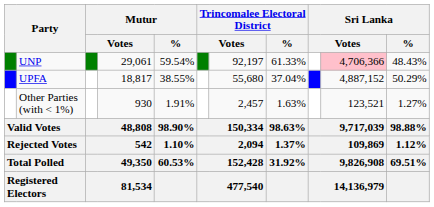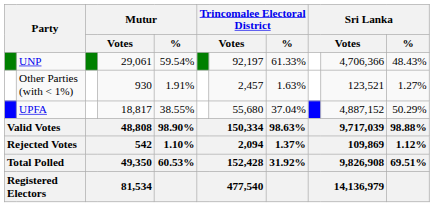 <table class="wikitable">
 <tr>
 <th colspan="2" width="144px"rowspan="2">Party</th>
 <th colspan="3" width="216px">Mutur</th>
 <th colspan="3" width="216px"><a href='#'>Trincomalee Electoral District</a></th>
 <th colspan="3" width="216px">Sri Lanka</th>
 </tr>
 <tr>
 <th colspan="2" width="144px">Votes</th>
 <th>%</th>
 <th colspan="2" width="144px">Votes</th>
 <th>%</th>
 <th colspan="2" width="144px">Votes</th>
 <th>%</th>
 </tr>
 <tr>
 <td style="background-color:green;" width="10px"></td>
 <td style="text-align:left;"><a href='#'>UNP</a></td>
 <td style="background-color:green;" width="10px"></td>
 <td style="text-align:right;">29,061</td>
 <td style="text-align:right;">59.54%</td>
 <td style="background-color:green;" width="10px"></td>
 <td style="text-align:right;">92,197</td>
 <td style="text-align:right;">61.33%</td>
 <td style="background-color:white;" width="10px"></td>
-<td style="background: pink; text-align:right;">4,706,366</td>
+<td style="text-align:right;">4,706,366</td>
 <td style="text-align:right;">48.43%</td>
+</tr>
+<tr>
+<td style="background-color:white;" width="10px"></td>
+<td style="text-align:left;">Other Parties (with < 1%)</td>
+<td style="background-color:white;" width="10px"></td>
+<td style="text-align:right;">930</td>
+<td style="text-align:right;">1.91%</td>
+<td style="background-color:white;" width="10px"></td>
+<td style="text-align:right;">2,457</td>
+<td style="text-align:right;">1.63%</td>
+<td style="background-color:white;" width="10px"></td>
+<td style="text-align:right;">123,521</td>
+<td style="text-align:right;">1.27%</td>
 </tr>
 <tr>
 <td style="background-color:blue;" width="10px"></td>
 <td style="text-align:left;"><a href='#'>UPFA</a></td>
 <td style="background-color:white;" width="10px"></td>
 <td style="text-align:right;">18,817</td>
 <td style="text-align:right;">38.55%</td>
 <td style="background-color:white;" width="10px"></td>
 <td style="text-align:right;">55,680</td>
 <td style="text-align:right;">37.04%</td>
 <td style="background-color:blue;" width="10px"></td>
 <td style="text-align:right;">4,887,152</td>
 <td style="text-align:right;">50.29%</td>
-</tr>
-<tr>
-<td style="background-color:white;" width="10px"></td>
-<td style="text-align:left;">Other Parties (with < 1%)</td>
-<td style="background-color:white;" width="10px"></td>
-<td style="text-align:right;">930</td>
-<td style="text-align:right;">1.91%</td>
-<td style="background-color:white;" width="10px"></td>
-<td style="text-align:right;">2,457</td>
-<td style="text-align:right;">1.63%</td>
-<td style="background-color:white;" width="10px"></td>
-<td style="text-align:right;">123,521</td>
-<td style="text-align:right;">1.27%</td>
 </tr>
 <tr>
 <th colspan="2" width="144px"style="text-align:left;">Valid Votes</th>
 <th style="text-align:right;"colspan="2" width="144px">48,808</th>
 <th style="text-align:right;">98.90%</th>
 <th style="text-align:right;"colspan="2" width="144px">150,334</th>
 <th style="text-align:right;">98.63%</th>
 <th style="text-align:right;"colspan="2" width="144px">9,717,039</th>
 <th style="text-align:right;">98.88%</th>
 </tr>
 <tr>
 <th colspan="2" width="144px"style="text-align:left;">Rejected Votes</th>
 <th style="text-align:right;"colspan="2" width="144px">542</th>
 <th style="text-align:right;">1.10%</th>
 <th style="text-align:right;"colspan="2" width="144px">2,094</th>
 <th style="text-align:right;">1.37%</th>
 <th style="text-align:right;"colspan="2" width="144px">109,869</th>
 <th style="text-align:right;">1.12%</th>
 </tr>
 <tr>
 <th colspan="2" width="144px"style="text-align:left;">Total Polled</th>
 <th style="text-align:right;"colspan="2" width="144px">49,350</th>
 <th style="text-align:right;">60.53%</th>
 <th style="text-align:right;"colspan="2" width="144px">152,428</th>
 <th style="text-align:right;">31.92%</th>
 <th style="text-align:right;"colspan="2" width="144px">9,826,908</th>
 <th style="text-align:right;">69.51%</th>
 </tr>
 <tr>
 <th colspan="2" width="144px"style="text-align:left;">Registered Electors</th>
 <th style="text-align:right;"colspan="2" width="144px">81,534</th>
 <th></th>
 <th style="text-align:right;"colspan="2" width="144px">477,540</th>
 <th></th>
 <th style="text-align:right;"colspan="2" width="144px">14,136,979</th>
 <th></th>
 </tr>
 </table>
